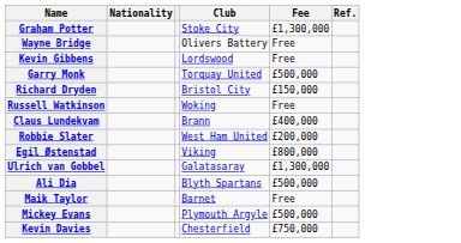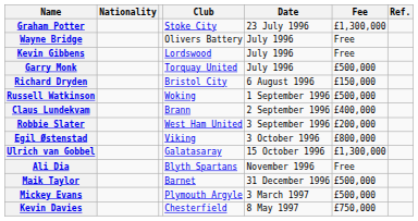 <table class="wikitable plainrowheaders">
 <tr>
 <th scope="col">Name</th>
 <th scope="col">Nationality</th>
 <th scope="col"></th>
 <th scope="col">Club</th>
+<th scope="col">Date</th>
 <th scope="col">Fee</th>
 <th scope="col">Ref.</th>
 </tr>
 <tr>
 <th scope="row"><a href='#'>Graham Potter</a></th>
 <td></td>
 <td align="center"></td>
 <td> <a href='#'>Stoke City</a></td>
+<td>23 July 1996</td>
 <td>£1,300,000</td>
 <td align="center"></td>
 </tr>
 <tr>
 <th scope="row"><a href='#'>Wayne Bridge</a></th>
 <td></td>
 <td align="center"></td>
 <td> Olivers Battery</td>
+<td>July 1996</td>
 <td>Free</td>
 <td align="center"></td>
 </tr>
 <tr>
 <th scope="row"><a href='#'>Kevin Gibbens</a></th>
 <td></td>
 <td align="center"></td>
 <td> <a href='#'>Lordswood</a></td>
+<td>July 1996</td>
 <td>Free</td>
 <td align="center"></td>
 </tr>
 <tr>
 <th scope="row"><a href='#'>Garry Monk</a></th>
 <td></td>
 <td align="center"></td>
 <td> <a href='#'>Torquay United</a></td>
+<td>July 1996</td>
 <td>£500,000</td>
 <td align="center"></td>
 </tr>
 <tr>
 <th scope="row"><a href='#'>Richard Dryden</a></th>
 <td></td>
 <td align="center"></td>
 <td> <a href='#'>Bristol City</a></td>
+<td>6 August 1996</td>
 <td>£150,000</td>
 <td align="center"></td>
 </tr>
 <tr>
 <th scope="row"><a href='#'>Russell Watkinson</a></th>
 <td></td>
 <td align="center"></td>
 <td> <a href='#'>Woking</a></td>
-<td>Free</td>
+<td>1 September 1996</td>
+<td>£500,000</td>
 <td align="center"></td>
 </tr>
 <tr>
 <th scope="row"><a href='#'>Claus Lundekvam</a></th>
 <td></td>
 <td align="center"></td>
 <td> <a href='#'>Brann</a></td>
+<td>2 September 1996</td>
 <td>£400,000</td>
 <td align="center"></td>
 </tr>
 <tr>
 <th scope="row"><a href='#'>Robbie Slater</a></th>
 <td></td>
 <td align="center"></td>
 <td> <a href='#'>West Ham United</a></td>
+<td>3 September 1996</td>
 <td>£200,000</td>
 <td align="center"></td>
 </tr>
 <tr>
 <th scope="row"><a href='#'>Egil Østenstad</a></th>
 <td></td>
 <td align="center"></td>
 <td> <a href='#'>Viking</a></td>
+<td>3 October 1996</td>
 <td>£800,000</td>
 <td align="center"></td>
 </tr>
 <tr>
 <th scope="row"><a href='#'>Ulrich van Gobbel</a></th>
 <td></td>
 <td align="center"></td>
 <td> <a href='#'>Galatasaray</a></td>
+<td>15 October 1996</td>
 <td>£1,300,000</td>
 <td align="center"></td>
 </tr>
 <tr>
 <th scope="row"><a href='#'>Ali Dia</a></th>
 <td></td>
 <td align="center"></td>
 <td> <a href='#'>Blyth Spartans</a></td>
-<td>£500,000</td>
+<td>November 1996</td>
+<td>Free</td>
 <td align="center"></td>
 </tr>
 <tr>
 <th scope="row"><a href='#'>Maik Taylor</a></th>
 <td></td>
 <td align="center"></td>
 <td> <a href='#'>Barnet</a></td>
-<td>Free</td>
+<td>31 December 1996</td>
+<td>£500,000</td>
 <td align="center"></td>
 </tr>
 <tr>
 <th scope="row"><a href='#'>Mickey Evans</a></th>
 <td></td>
 <td align="center"></td>
 <td> <a href='#'>Plymouth Argyle</a></td>
+<td>3 March 1997</td>
 <td>£500,000</td>
 <td align="center"></td>
 </tr>
 <tr>
 <th scope="row"><a href='#'>Kevin Davies</a></th>
 <td></td>
 <td align="center"></td>
 <td> <a href='#'>Chesterfield</a></td>
+<td>8 May 1997</td>
 <td>£750,000</td>
 <td align="center"></td>
 </tr>
 </table>
